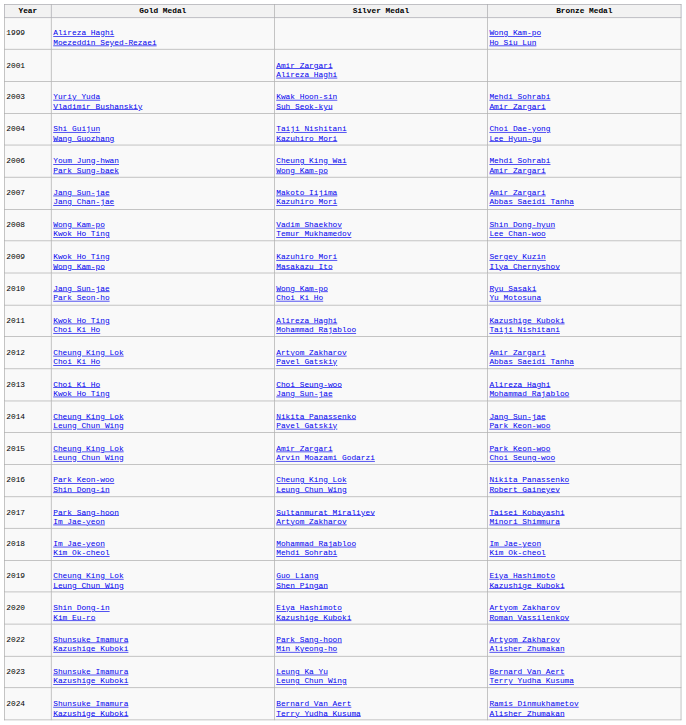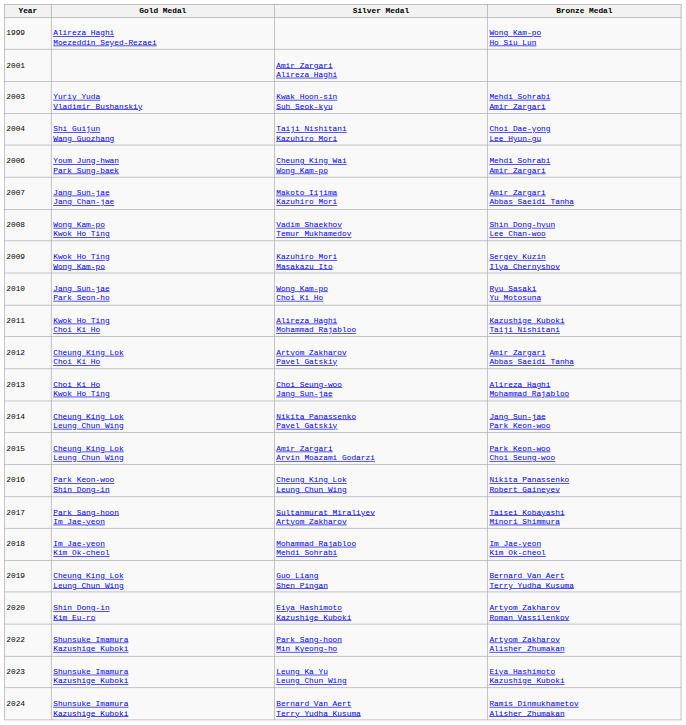 <table class=wikitable style="font-size:90%" width="80%">
 <tr style="background:#ccccff;">
 <th>Year</th>
 <th> <strong>Gold Medal</strong></th>
 <th> <strong>Silver Medal</strong></th>
 <th> <strong>Bronze Medal</strong></th>
 </tr>
 <tr>
 <td>1999</td>
 <td><br><a href='#'>Alireza Haghi</a><br><a href='#'>Moezeddin Seyed-Rezaei</a></td>
 <td></td>
 <td><br><a href='#'>Wong Kam-po</a><br><a href='#'>Ho Siu Lun</a></td>
 </tr>
 <tr>
 <td>2001</td>
 <td></td>
 <td><br><a href='#'>Amir Zargari</a><br><a href='#'>Alireza Haghi</a></td>
 <td></td>
 </tr>
 <tr>
 <td>2003</td>
 <td><br><a href='#'>Yuriy Yuda</a><br><a href='#'>Vladimir Bushanskiy</a></td>
 <td><br><a href='#'>Kwak Hoon-sin</a><br><a href='#'>Suh Seok-kyu</a></td>
 <td><br><a href='#'>Mehdi Sohrabi</a><br><a href='#'>Amir Zargari</a></td>
 </tr>
 <tr>
 <td>2004</td>
 <td><br><a href='#'>Shi Guijun</a><br><a href='#'>Wang Guozhang</a></td>
 <td><br><a href='#'>Taiji Nishitani</a><br><a href='#'>Kazuhiro Mori</a></td>
 <td><br><a href='#'>Choi Dae-yong</a><br><a href='#'>Lee Hyun-gu</a></td>
 </tr>
 <tr>
 <td>2006</td>
 <td><br><a href='#'>Youm Jung-hwan</a><br><a href='#'>Park Sung-baek</a></td>
 <td><br><a href='#'>Cheung King Wai</a><br><a href='#'>Wong Kam-po</a></td>
 <td><br><a href='#'>Mehdi Sohrabi</a><br><a href='#'>Amir Zargari</a></td>
 </tr>
 <tr>
 <td>2007</td>
 <td><br><a href='#'>Jang Sun-jae</a><br><a href='#'>Jang Chan-jae</a></td>
 <td><br><a href='#'>Makoto Iijima</a><br><a href='#'>Kazuhiro Mori</a></td>
 <td><br><a href='#'>Amir Zargari</a><br><a href='#'>Abbas Saeidi Tanha</a></td>
 </tr>
 <tr>
 <td>2008</td>
 <td><br><a href='#'>Wong Kam-po</a><br><a href='#'>Kwok Ho Ting</a></td>
 <td><br><a href='#'>Vadim Shaekhov</a><br><a href='#'>Temur Mukhamedov</a></td>
 <td><br><a href='#'>Shin Dong-hyun</a><br><a href='#'>Lee Chan-woo</a></td>
 </tr>
 <tr>
 <td>2009</td>
 <td><br><a href='#'>Kwok Ho Ting</a><br><a href='#'>Wong Kam-po</a></td>
 <td><br><a href='#'>Kazuhiro Mori</a><br><a href='#'>Masakazu Ito</a></td>
 <td><br><a href='#'>Sergey Kuzin</a><br><a href='#'>Ilya Chernyshov</a></td>
 </tr>
 <tr>
 <td>2010</td>
 <td><br><a href='#'>Jang Sun-jae</a><br><a href='#'>Park Seon-ho</a></td>
 <td><br><a href='#'>Wong Kam-po</a><br><a href='#'>Choi Ki Ho</a></td>
 <td><br><a href='#'>Ryu Sasaki</a><br><a href='#'>Yu Motosuna</a></td>
 </tr>
 <tr>
 <td>2011</td>
 <td><br><a href='#'>Kwok Ho Ting</a><br><a href='#'>Choi Ki Ho</a></td>
 <td><br><a href='#'>Alireza Haghi</a><br><a href='#'>Mohammad Rajabloo</a></td>
 <td><br><a href='#'>Kazushige Kuboki</a><br><a href='#'>Taiji Nishitani</a></td>
 </tr>
 <tr>
 <td>2012</td>
 <td><br><a href='#'>Cheung King Lok</a><br><a href='#'>Choi Ki Ho</a></td>
 <td><br><a href='#'>Artyom Zakharov</a><br><a href='#'>Pavel Gatskiy</a></td>
 <td><br><a href='#'>Amir Zargari</a><br><a href='#'>Abbas Saeidi Tanha</a></td>
 </tr>
 <tr>
 <td>2013</td>
 <td><br><a href='#'>Choi Ki Ho</a><br><a href='#'>Kwok Ho Ting</a></td>
 <td><br><a href='#'>Choi Seung-woo</a><br><a href='#'>Jang Sun-jae</a></td>
 <td><br><a href='#'>Alireza Haghi</a><br><a href='#'>Mohammad Rajabloo</a></td>
 </tr>
 <tr>
 <td>2014</td>
 <td><br><a href='#'>Cheung King Lok</a><br><a href='#'>Leung Chun Wing</a></td>
 <td><br><a href='#'>Nikita Panassenko</a><br><a href='#'>Pavel Gatskiy</a></td>
 <td><br><a href='#'>Jang Sun-jae</a><br><a href='#'>Park Keon-woo</a></td>
 </tr>
 <tr>
 <td>2015</td>
 <td><br><a href='#'>Cheung King Lok</a><br><a href='#'>Leung Chun Wing</a></td>
 <td><br><a href='#'>Amir Zargari</a><br><a href='#'>Arvin Moazami Godarzi</a></td>
 <td><br><a href='#'>Park Keon-woo</a><br><a href='#'>Choi Seung-woo</a></td>
 </tr>
 <tr>
 <td>2016</td>
 <td><br><a href='#'>Park Keon-woo</a><br><a href='#'>Shin Dong-in</a></td>
 <td><br><a href='#'>Cheung King Lok</a><br><a href='#'>Leung Chun Wing</a></td>
 <td><br><a href='#'>Nikita Panassenko</a><br><a href='#'>Robert Gaineyev</a></td>
 </tr>
 <tr>
 <td>2017</td>
 <td><br><a href='#'>Park Sang-hoon</a><br><a href='#'>Im Jae-yeon</a></td>
 <td><br><a href='#'>Sultanmurat Miraliyev</a><br><a href='#'>Artyom Zakharov</a></td>
 <td><br><a href='#'>Taisei Kobayashi</a><br><a href='#'>Minori Shimmura</a></td>
 </tr>
 <tr>
 <td>2018</td>
 <td><br><a href='#'>Im Jae-yeon</a><br><a href='#'>Kim Ok-cheol</a></td>
 <td><br><a href='#'>Mohammad Rajabloo</a><br><a href='#'>Mehdi Sohrabi</a></td>
 <td><br><a href='#'>Im Jae-yeon</a><br><a href='#'>Kim Ok-cheol</a></td>
 </tr>
 <tr>
 <td>2019</td>
 <td><br><a href='#'>Cheung King Lok</a><br><a href='#'>Leung Chun Wing</a></td>
 <td><br><a href='#'>Guo Liang</a><br><a href='#'>Shen Pingan</a></td>
-<td><br><a href='#'>Eiya Hashimoto</a><br><a href='#'>Kazushige Kuboki</a></td>
+<td><br><a href='#'>Bernard Van Aert</a><br><a href='#'>Terry Yudha Kusuma</a></td>
 </tr>
 <tr>
 <td>2020</td>
 <td><br><a href='#'>Shin Dong-in</a><br><a href='#'>Kim Eu-ro</a></td>
 <td><br><a href='#'>Eiya Hashimoto</a><br><a href='#'>Kazushige Kuboki</a></td>
 <td><br><a href='#'>Artyom Zakharov</a><br><a href='#'>Roman Vassilenkov</a></td>
 </tr>
 <tr>
 <td>2022</td>
 <td><br><a href='#'>Shunsuke Imamura</a><br><a href='#'>Kazushige Kuboki</a></td>
 <td><br><a href='#'>Park Sang-hoon</a><br><a href='#'>Min Kyeong-ho</a></td>
 <td><br><a href='#'>Artyom Zakharov</a><br><a href='#'>Alisher Zhumakan</a></td>
 </tr>
 <tr>
 <td>2023</td>
 <td><br><a href='#'>Shunsuke Imamura</a><br><a href='#'>Kazushige Kuboki</a></td>
 <td><br><a href='#'>Leung Ka Yu</a><br><a href='#'>Leung Chun Wing</a></td>
-<td><br><a href='#'>Bernard Van Aert</a><br><a href='#'>Terry Yudha Kusuma</a></td>
+<td><br><a href='#'>Eiya Hashimoto</a><br><a href='#'>Kazushige Kuboki</a></td>
 </tr>
 <tr>
 <td>2024</td>
 <td><br><a href='#'>Shunsuke Imamura</a><br><a href='#'>Kazushige Kuboki</a></td>
 <td><br><a href='#'>Bernard Van Aert</a><br><a href='#'>Terry Yudha Kusuma</a></td>
 <td><br><a href='#'>Ramis Dinmukhametov</a><br><a href='#'>Alisher Zhumakan</a></td>
 </tr>
 </table>
